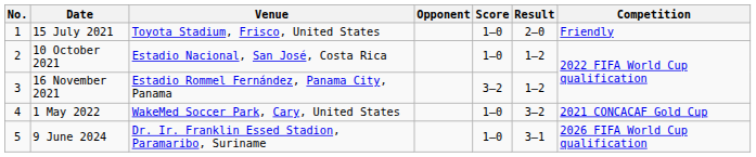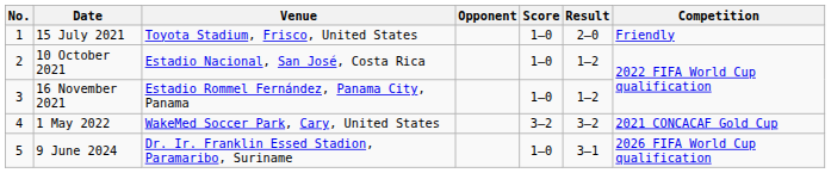 <table class="wikitable sortable">
 <tr>
 <th scope="col">No.</th>
 <th scope="col">Date</th>
 <th scope="col">Venue</th>
 <th scope="col">Opponent</th>
 <th scope="col">Score</th>
 <th scope="col">Result</th>
 <th scope="col">Competition</th>
 </tr>
 <tr>
 <td align="center">1</td>
 <td>15 July 2021</td>
 <td><a href='#'>Toyota Stadium</a>, <a href='#'>Frisco</a>, United States</td>
 <td></td>
 <td align="center">1–0</td>
 <td align="center">2–0</td>
 <td><a href='#'>Friendly</a></td>
 </tr>
 <tr>
 <td align="center">2</td>
 <td>10 October 2021</td>
 <td><a href='#'>Estadio Nacional</a>, <a href='#'>San José</a>, Costa Rica</td>
 <td></td>
 <td align="center">1–0</td>
 <td align="center">1–2</td>
 <td rowspan="2"><a href='#'>2022 FIFA World Cup qualification</a></td>
 </tr>
 <tr>
 <td align="center">3</td>
 <td>16 November 2021</td>
 <td><a href='#'>Estadio Rommel Fernández</a>, <a href='#'>Panama City</a>, Panama</td>
 <td></td>
-<td align="center">3–2</td>
+<td align="center">1–0</td>
 <td align="center">1–2</td>
 </tr>
 <tr>
 <td align="center">4</td>
 <td>1 May 2022</td>
 <td><a href='#'>WakeMed Soccer Park</a>, <a href='#'>Cary</a>, United States</td>
 <td></td>
-<td align="center">1–0</td>
+<td align="center">3–2</td>
 <td align="center">3–2</td>
 <td><a href='#'>2021 CONCACAF Gold Cup</a></td>
 </tr>
 <tr>
 <td align="center">5</td>
 <td>9 June 2024</td>
 <td><a href='#'>Dr. Ir. Franklin Essed Stadion</a>, <a href='#'>Paramaribo</a>, Suriname</td>
 <td></td>
 <td align="center">1–0</td>
 <td align="center">3–1</td>
 <td><a href='#'>2026 FIFA World Cup qualification</a></td>
 </tr>
 </table>
